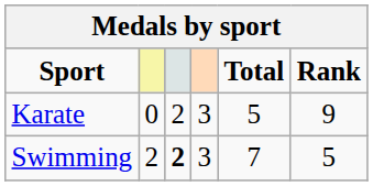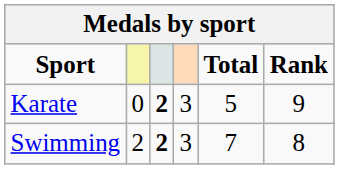 <table class="wikitable" style="font-size:100%;">
 <tr align=center style="background:#efefef;">
 <th colspan=7><strong>Medals by sport</strong></th>
 </tr>
 <tr align=center align=center>
 <td><strong>Sport</strong></td>
 <td style="background:#f7f6a8;"></td>
 <td style="background:#dce5e5;"></td>
 <td style="background:#ffdab9;"></td>
 <td><strong>Total</strong></td>
 <td><strong>Rank</strong></td>
 </tr>
 <tr align=center align=center>
 <td align=left><a href='#'>Karate</a></td>
 <td>0</td>
-<td>2</td>
+<td><strong>2</strong></td>
 <td>3</td>
 <td>5</td>
 <td>9</td>
 </tr>
 <tr align=center>
 <td align=left><a href='#'>Swimming</a></td>
 <td>2</td>
 <td><strong>2</strong></td>
 <td>3</td>
 <td>7</td>
-<td>5</td>
+<td>8</td>
 </tr>
 </table>
